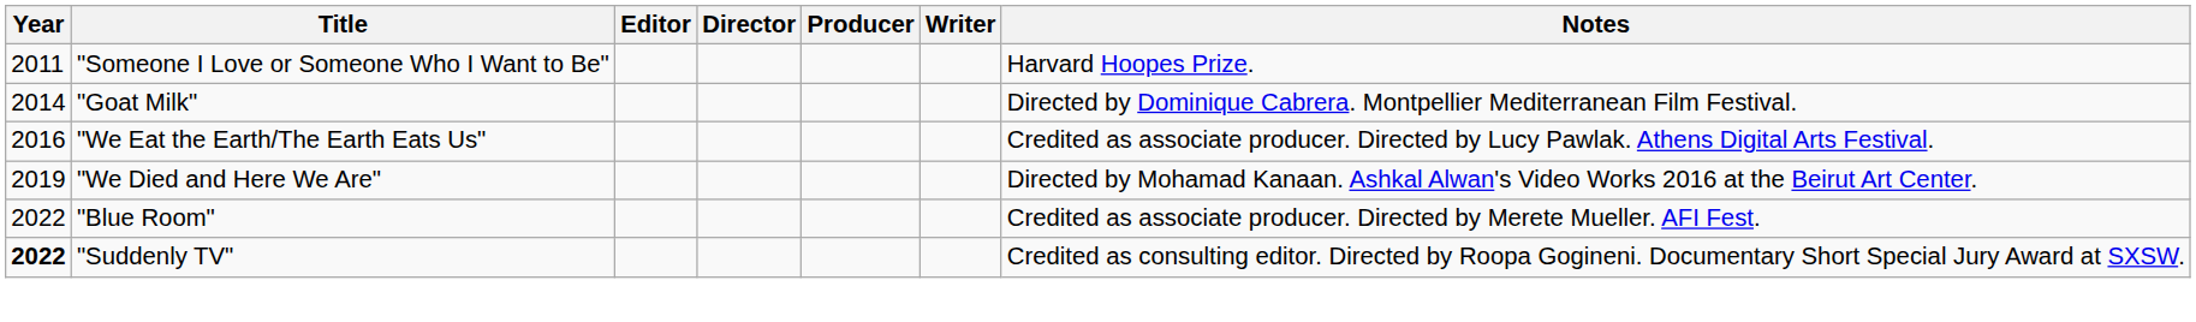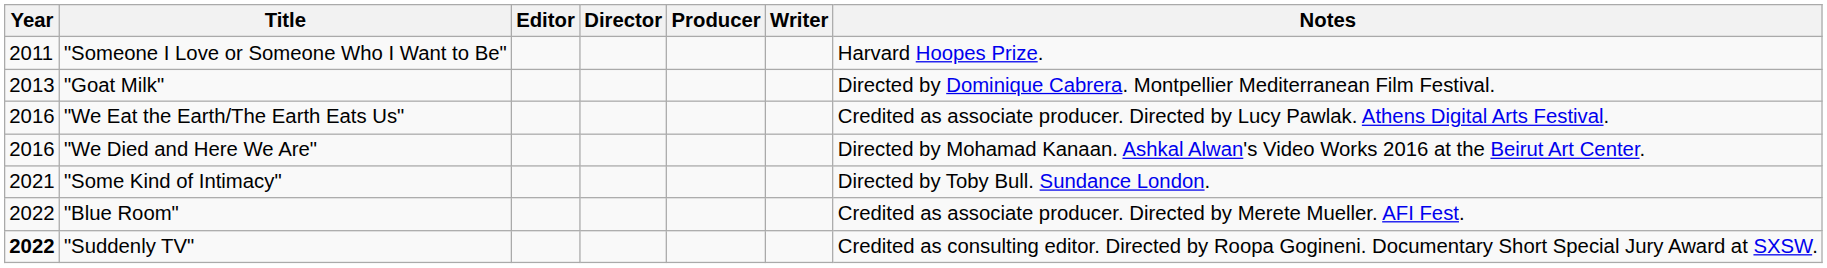 <table class="wikitable sortable">
 <tr>
 <th>Year</th>
 <th>Title</th>
 <th>Editor</th>
 <th>Director</th>
 <th>Producer</th>
 <th>Writer</th>
 <th class="unsortable">Notes</th>
 </tr>
 <tr>
 <td>2011</td>
 <td>"Someone I Love or Someone Who I Want to Be"</td>
 <td></td>
 <td></td>
 <td></td>
 <td></td>
 <td>Harvard <a href='#'>Hoopes Prize</a>.</td>
 </tr>
 <tr>
-<td>2014</td>
+<td>2013</td>
 <td>"Goat Milk"</td>
 <td></td>
 <td></td>
 <td></td>
 <td></td>
 <td>Directed by <a href='#'>Dominique Cabrera</a>. Montpellier Mediterranean Film Festival.</td>
 </tr>
 <tr>
 <td>2016</td>
 <td>"We Eat the Earth/The Earth Eats Us"</td>
 <td></td>
 <td></td>
 <td></td>
 <td></td>
 <td>Credited as associate producer. Directed by Lucy Pawlak. <a href='#'>Athens Digital Arts Festival</a>.</td>
 </tr>
 <tr>
-<td>2019</td>
+<td>2016</td>
 <td>"We Died and Here We Are"</td>
 <td></td>
 <td></td>
 <td></td>
 <td></td>
 <td>Directed by Mohamad Kanaan. <a href='#'>Ashkal Alwan</a>'s Video Works 2016 at the <a href='#'>Beirut Art Center</a>.</td>
+</tr>
+<tr>
+<td>2021</td>
+<td>"Some Kind of Intimacy"</td>
+<td></td>
+<td></td>
+<td></td>
+<td></td>
+<td>Directed by Toby Bull. <a href='#'>Sundance London</a>.</td>
 </tr>
 <tr>
 <td>2022</td>
 <td>"Blue Room"</td>
 <td></td>
 <td></td>
 <td></td>
 <td></td>
 <td>Credited as associate producer. Directed by Merete Mueller. <a href='#'>AFI Fest</a>.</td>
 </tr>
 <tr>
 <td><strong>2022</strong></td>
 <td>"Suddenly TV"</td>
 <td></td>
 <td></td>
 <td></td>
 <td></td>
 <td>Credited as consulting editor. Directed by Roopa Gogineni. Documentary Short Special Jury Award at <a href='#'>SXSW</a>.</td>
 </tr>
 </table>
